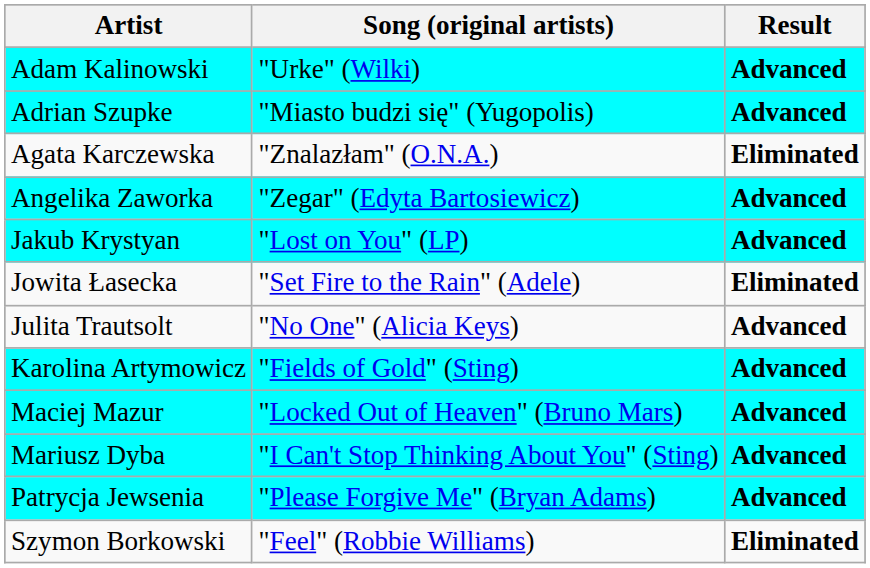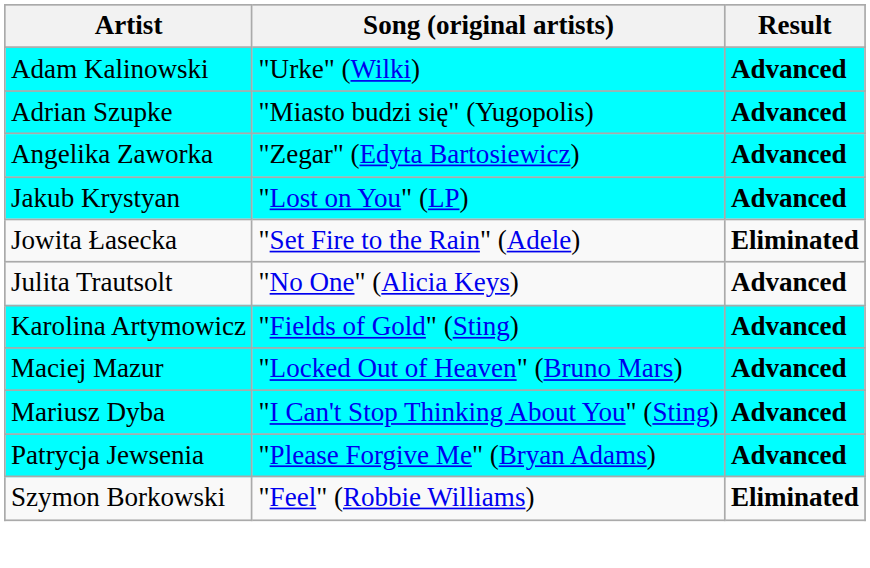 <table class=wikitable>
 <tr>
 <th>Artist</th>
 <th>Song (original artists)</th>
 <th>Result</th>
 </tr>
 <tr style="background:cyan;">
 <td>Adam Kalinowski</td>
 <td>"Urke" (<a href='#'>Wilki</a>)</td>
 <td><strong>Advanced</strong></td>
 </tr>
 <tr style="background:cyan;">
 <td>Adrian Szupke</td>
 <td>"Miasto budzi się" (Yugopolis)</td>
 <td><strong>Advanced</strong></td>
-</tr>
-<tr>
-<td>Agata Karczewska</td>
-<td>"Znalazłam" (<a href='#'>O.N.A.</a>)</td>
-<td><strong>Eliminated</strong></td>
 </tr>
 <tr style="background:cyan;">
 <td>Angelika Zaworka</td>
 <td>"Zegar" (<a href='#'>Edyta Bartosiewicz</a>)</td>
 <td><strong>Advanced</strong></td>
 </tr>
 <tr style="background:cyan;">
 <td>Jakub Krystyan</td>
 <td>"<a href='#'>Lost on You</a>" (<a href='#'>LP</a>)</td>
 <td><strong>Advanced</strong></td>
 </tr>
 <tr>
 <td>Jowita Łasecka</td>
 <td>"<a href='#'>Set Fire to the Rain</a>" (<a href='#'>Adele</a>)</td>
 <td><strong>Eliminated</strong></td>
 </tr>
 <tr>
 <td>Julita Trautsolt</td>
 <td>"<a href='#'>No One</a>" (<a href='#'>Alicia Keys</a>)</td>
 <td><strong>Advanced</strong></td>
 </tr>
 <tr style="background:cyan;">
 <td>Karolina Artymowicz</td>
 <td>"<a href='#'>Fields of Gold</a>" (<a href='#'>Sting</a>)</td>
 <td><strong>Advanced</strong></td>
 </tr>
 <tr style="background:cyan;">
 <td>Maciej Mazur</td>
 <td>"<a href='#'>Locked Out of Heaven</a>" (<a href='#'>Bruno Mars</a>)</td>
 <td><strong>Advanced</strong></td>
 </tr>
 <tr style="background:cyan;">
 <td>Mariusz Dyba</td>
 <td>"<a href='#'>I Can't Stop Thinking About You</a>" (<a href='#'>Sting</a>)</td>
 <td><strong>Advanced</strong></td>
 </tr>
 <tr style="background:cyan;">
 <td>Patrycja Jewsenia</td>
 <td>"<a href='#'>Please Forgive Me</a>" (<a href='#'>Bryan Adams</a>)</td>
 <td><strong>Advanced</strong></td>
 </tr>
 <tr>
 <td>Szymon Borkowski</td>
 <td>"<a href='#'>Feel</a>" (<a href='#'>Robbie Williams</a>)</td>
 <td><strong>Eliminated</strong></td>
 </tr>
 </table>
